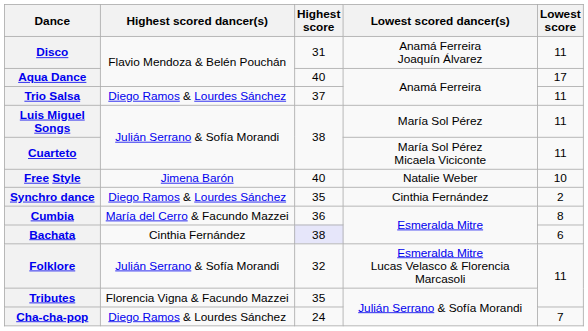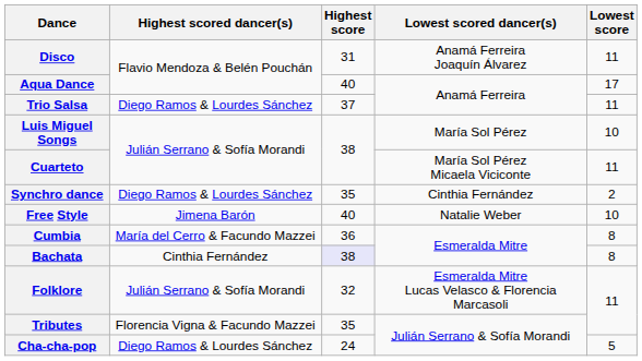 <table class="wikitable sortable" style="text-align:center; font-size:90%;">
 <tr>
 <th width="110">Dance</th>
 <th width="230" class="sortable">Highest scored dancer(s)</th>
 <th width="40">Highest score</th>
 <th width="230" class="sortable">Lowest scored dancer(s)</th>
 <th width="40">Lowest score</th>
 </tr>
 <tr>
 <th><a href='#'>Disco</a></th>
 <td rowspan="2">Flavio Mendoza & Belén Pouchán</td>
 <td>31</td>
 <td>Anamá Ferreira<br>Joaquín Álvarez</td>
 <td>11</td>
 </tr>
 <tr>
 <th><a href='#'>Aqua Dance</a></th>
 <td>40</td>
 <td rowspan="2">Anamá Ferreira</td>
 <td>17</td>
 </tr>
 <tr>
 <th><a href='#'>Trio Salsa</a></th>
 <td><a href='#'>Diego Ramos</a> & <a href='#'>Lourdes Sánchez</a></td>
 <td>37</td>
 <td>11</td>
 </tr>
 <tr>
 <th><a href='#'>Luis Miguel Songs</a></th>
 <td rowspan="2"><a href='#'>Julián Serrano</a> & Sofía Morandi</td>
 <td rowspan="2">38</td>
 <td>María Sol Pérez</td>
-<td>11</td>
+<td>10</td>
 </tr>
 <tr>
 <th><a href='#'>Cuarteto</a></th>
 <td>María Sol Pérez<br>Micaela Viciconte</td>
 <td>11</td>
 </tr>
 <tr>
+<th><a href='#'>Synchro dance</a></th>
+<td><a href='#'>Diego Ramos</a> & <a href='#'>Lourdes Sánchez</a></td>
+<td>35</td>
+<td>Cinthia Fernández</td>
+<td>2</td>
+</tr>
+<tr>
 <th><a href='#'>Free</a> <a href='#'>Style</a></th>
 <td><a href='#'>Jimena Barón</a></td>
 <td>40</td>
 <td>Natalie Weber</td>
 <td>10</td>
-</tr>
-<tr>
-<th><a href='#'>Synchro dance</a></th>
-<td><a href='#'>Diego Ramos</a> & <a href='#'>Lourdes Sánchez</a></td>
-<td>35</td>
-<td>Cinthia Fernández</td>
-<td>2</td>
 </tr>
 <tr>
 <th><a href='#'>Cumbia</a></th>
 <td><a href='#'>María del Cerro</a> & Facundo Mazzei</td>
 <td>36</td>
 <td rowspan="2"><a href='#'>Esmeralda Mitre</a></td>
 <td>8</td>
 </tr>
 <tr>
 <th><a href='#'>Bachata</a></th>
 <td>Cinthia Fernández</td>
 <td style="background: lavender;">38</td>
-<td>6</td>
+<td>8</td>
 </tr>
 <tr>
 <th><a href='#'>Folklore</a></th>
 <td><a href='#'>Julián Serrano</a> & Sofía Morandi</td>
 <td>32</td>
 <td><a href='#'>Esmeralda Mitre</a><br>Lucas Velasco & Florencia Marcasoli</td>
 <td rowspan="2">11</td>
 </tr>
 <tr>
 <th><a href='#'>Tributes</a></th>
 <td>Florencia Vigna & Facundo Mazzei</td>
 <td>35</td>
 <td rowspan="2"><a href='#'>Julián Serrano</a> & Sofía Morandi</td>
 </tr>
 <tr>
 <th><a href='#'>Cha-cha-pop</a></th>
 <td><a href='#'>Diego Ramos</a> & Lourdes Sánchez</td>
 <td>24</td>
-<td>7</td>
+<td>5</td>
 </tr>
 </table>
